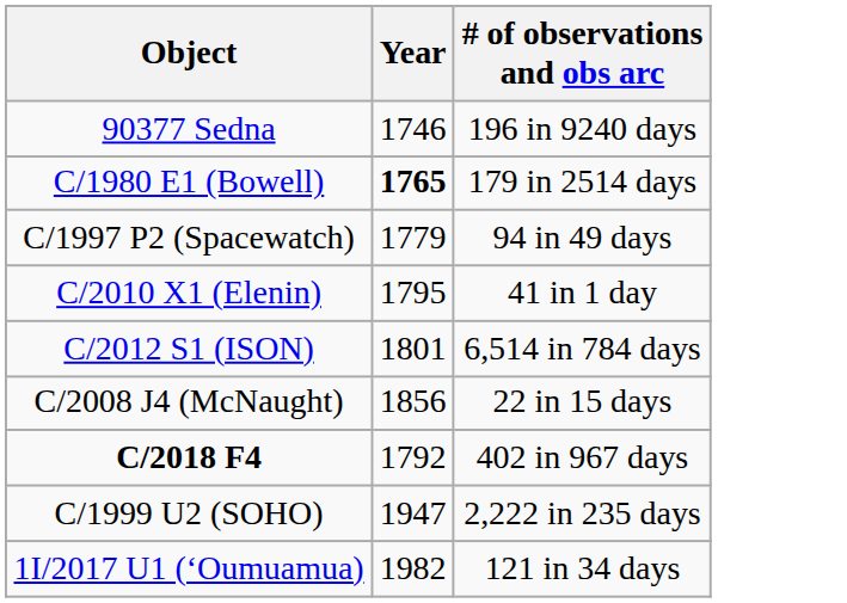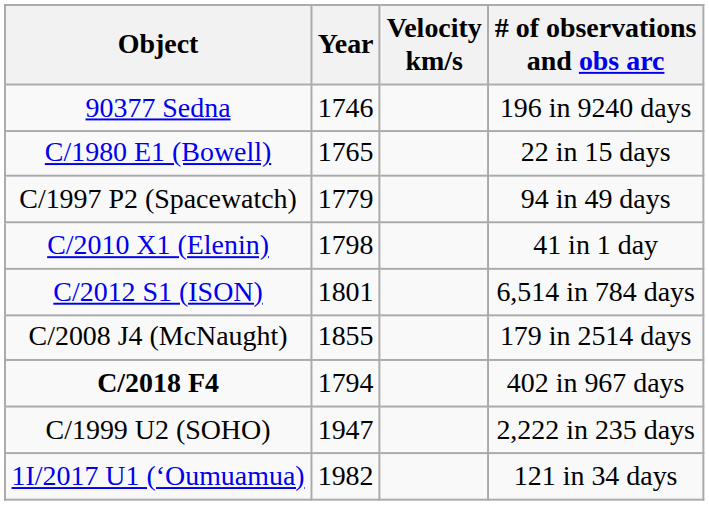 <table class="wikitable sortable" style="text-align:center; font-size:0.9em;">
 <tr>
 <th>Object</th>
 <th>Year</th>
+<th>Velocity<br>km/s</th>
 <th># of observations<br> and <a href='#'>obs arc</a></th>
 </tr>
 <tr>
 <td><a href='#'>90377 Sedna</a></td>
 <td>1746</td>
+<td></td>
 <td>196 in 9240 days</td>
 </tr>
 <tr>
 <td><a href='#'>C/1980 E1 (Bowell)</a></td>
-<td><strong>1765</strong></td>
-<td>179 in 2514 days</td>
+<td>1765</td>
+<td></td>
+<td>22 in 15 days</td>
 </tr>
 <tr>
 <td>C/1997 P2 (Spacewatch)</td>
 <td>1779</td>
+<td></td>
 <td>94 in 49 days</td>
 </tr>
 <tr>
 <td><a href='#'>C/2010 X1 (Elenin)</a></td>
-<td>1795</td>
+<td>1798</td>
+<td></td>
 <td>41 in 1 day</td>
 </tr>
 <tr>
 <td><a href='#'>C/2012 S1 (ISON)</a></td>
 <td>1801</td>
+<td></td>
 <td>6,514 in 784 days</td>
 </tr>
 <tr>
 <td>C/2008 J4 (McNaught)</td>
-<td>1856</td>
-<td>22 in 15 days</td>
+<td>1855</td>
+<td></td>
+<td>179 in 2514 days</td>
 </tr>
 <tr>
 <td><strong>C/2018 F4</strong></td>
-<td>1792</td>
+<td>1794</td>
+<td></td>
 <td>402 in 967 days</td>
 </tr>
 <tr>
 <td>C/1999 U2 (SOHO)</td>
 <td>1947</td>
+<td></td>
 <td>2,222 in 235 days</td>
 </tr>
 <tr>
 <td><a href='#'>1I/2017 U1 (ʻOumuamua)</a></td>
 <td>1982</td>
+<td></td>
 <td>121 in 34 days</td>
 </tr>
 </table>
